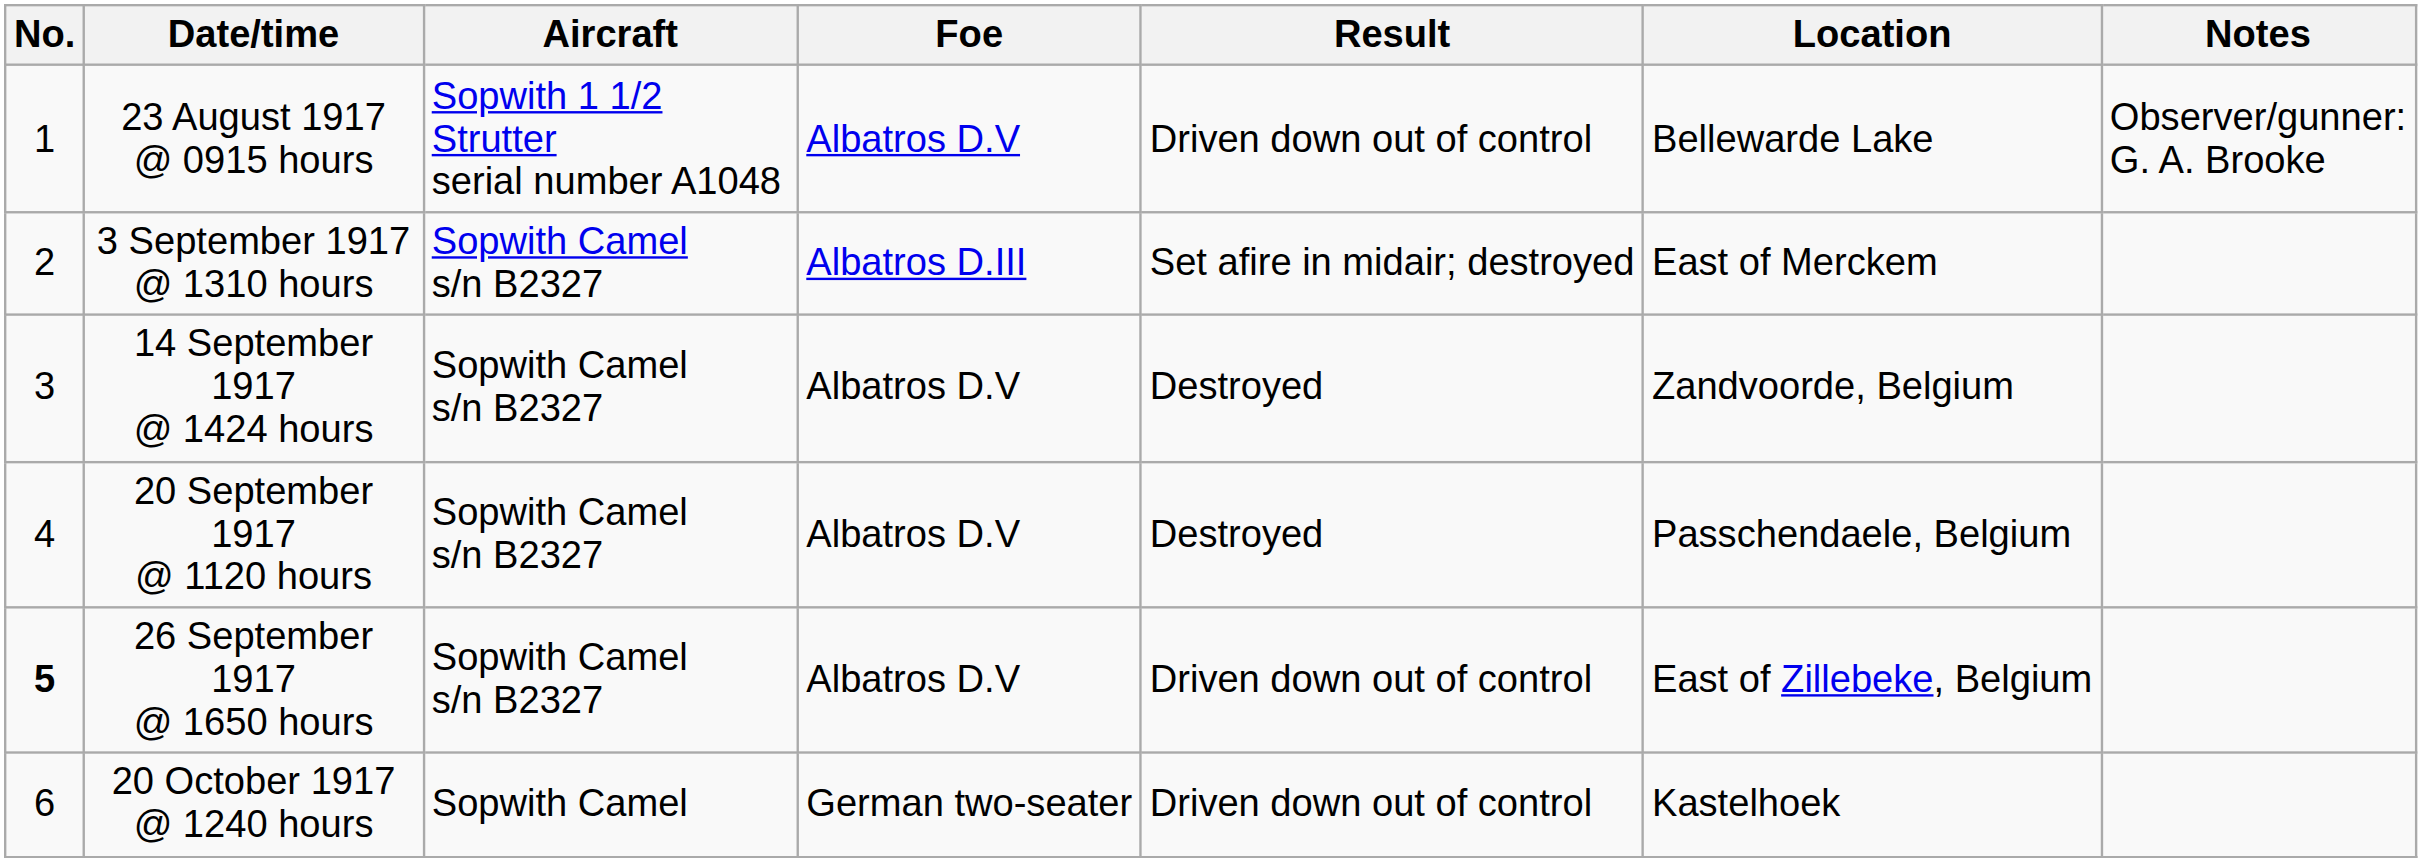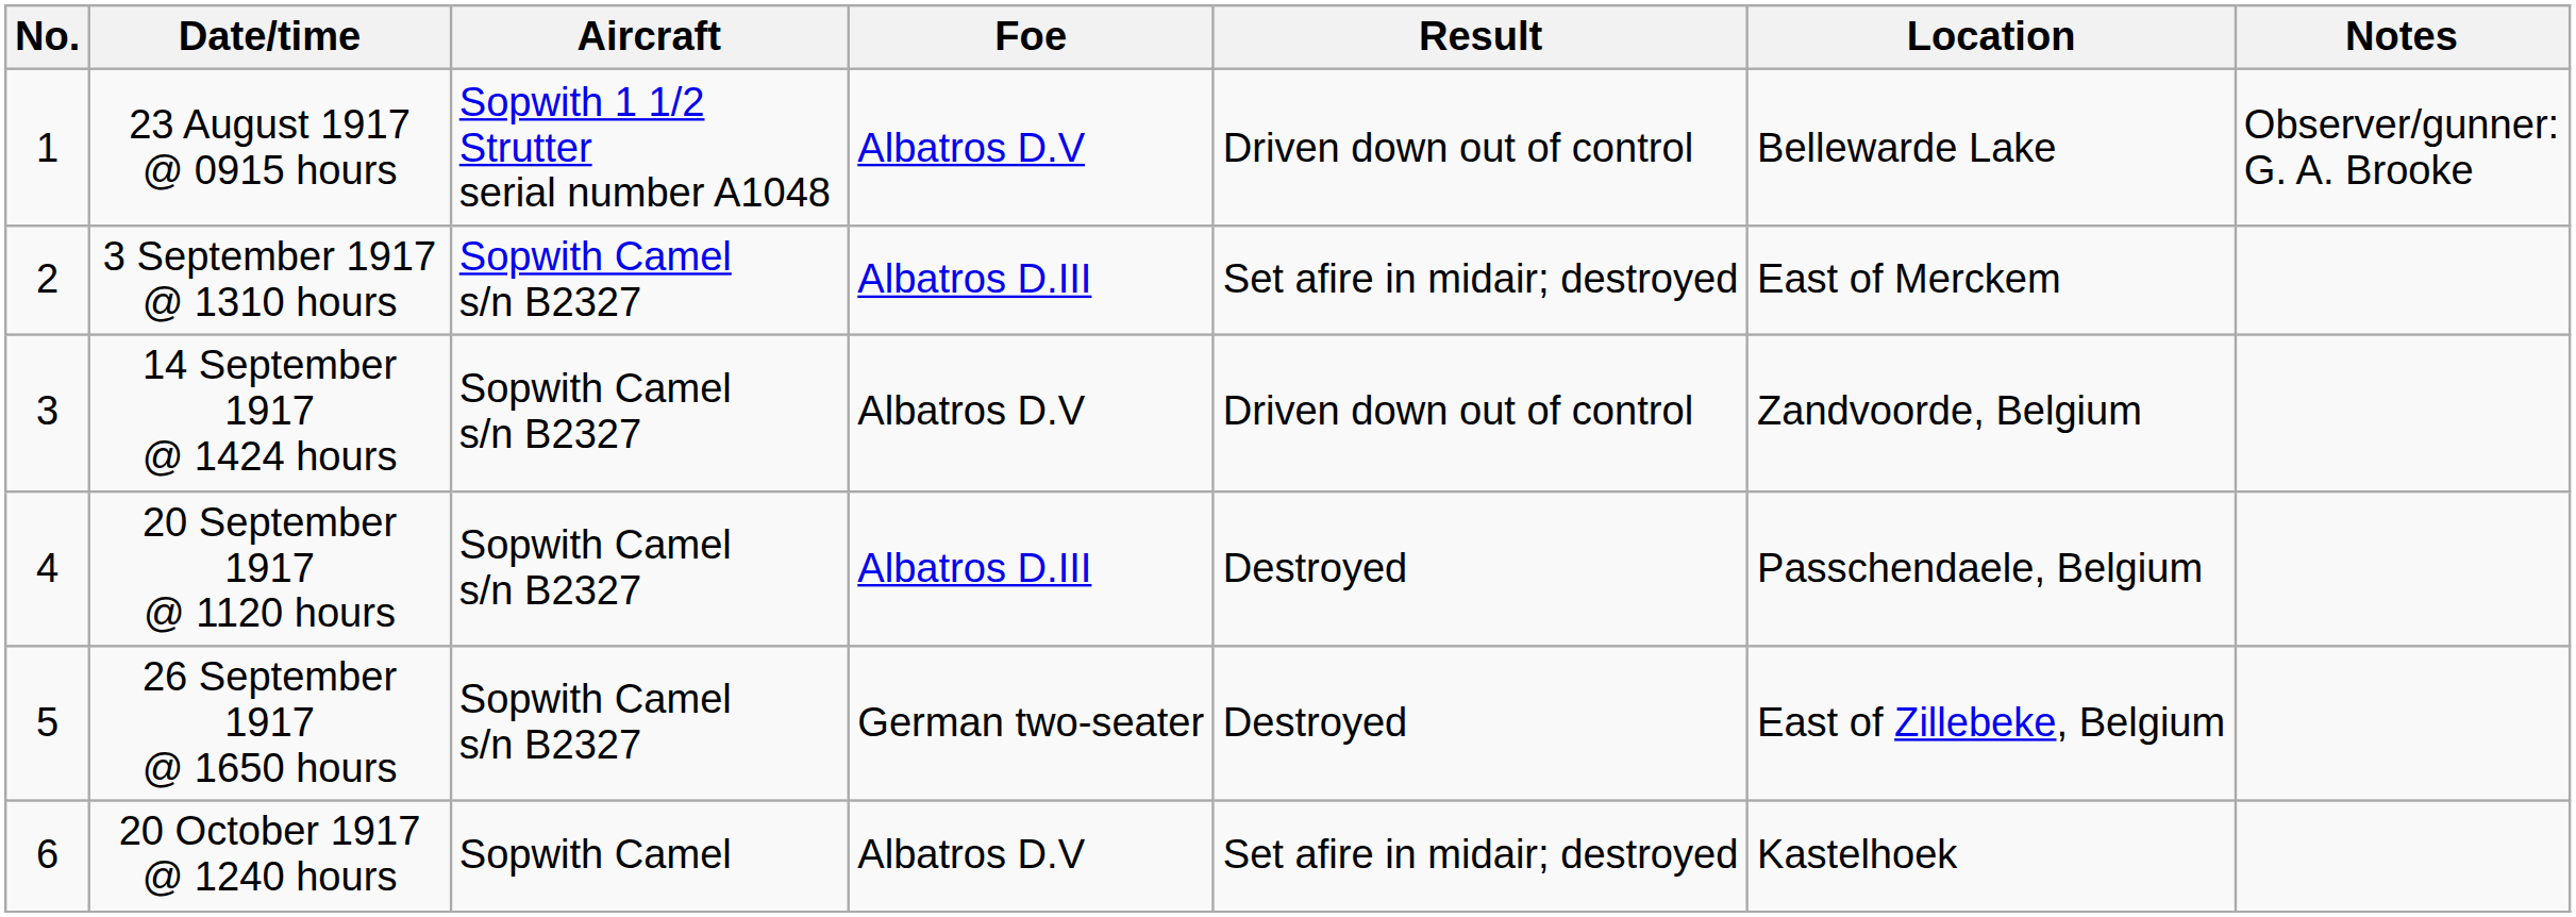 <table class="wikitable">
 <tr>
 <th>No.</th>
 <th width="135">Date/time</th>
 <th width="150">Aircraft</th>
 <th>Foe</th>
 <th>Result</th>
 <th>Location</th>
 <th>Notes</th>
 </tr>
 <tr>
 <td align="center">1</td>
 <td align="center">23 August 1917<br>@ 0915 hours</td>
 <td><a href='#'>Sopwith 1 1/2 Strutter</a><br>serial number A1048</td>
 <td><a href='#'>Albatros D.V</a></td>
 <td>Driven down out of control</td>
 <td>Bellewarde Lake</td>
 <td>Observer/gunner:<br>G. A. Brooke</td>
 </tr>
 <tr>
 <td align="center">2</td>
 <td align="center">3 September 1917<br>@ 1310 hours</td>
 <td><a href='#'>Sopwith Camel</a><br>s/n B2327</td>
 <td><a href='#'>Albatros D.III</a></td>
 <td>Set afire in midair; destroyed</td>
 <td>East of Merckem</td>
 <td></td>
 </tr>
 <tr>
 <td align="center">3</td>
 <td align="center">14 September 1917<br>@ 1424 hours</td>
 <td>Sopwith Camel<br>s/n B2327</td>
 <td>Albatros D.V</td>
-<td>Destroyed</td>
+<td>Driven down out of control</td>
 <td>Zandvoorde, Belgium</td>
 <td></td>
 </tr>
 <tr>
 <td align="center">4</td>
 <td align="center">20 September 1917<br>@ 1120 hours</td>
 <td>Sopwith Camel<br>s/n B2327</td>
-<td>Albatros D.V</td>
+<td><a href='#'>Albatros D.III</a></td>
 <td>Destroyed</td>
 <td>Passchendaele, Belgium</td>
 <td></td>
 </tr>
 <tr>
-<td align="center"><strong>5</strong></td>
+<td align="center">5</td>
 <td align="center">26 September 1917<br>@ 1650 hours</td>
 <td>Sopwith Camel<br>s/n B2327</td>
-<td>Albatros D.V</td>
-<td>Driven down out of control</td>
+<td>German two-seater</td>
+<td>Destroyed</td>
 <td>East of <a href='#'>Zillebeke</a>, Belgium</td>
 <td></td>
 </tr>
 <tr>
 <td align="center">6</td>
 <td align="center">20 October 1917<br>@ 1240 hours</td>
 <td>Sopwith Camel</td>
-<td>German two-seater</td>
-<td>Driven down out of control</td>
+<td>Albatros D.V</td>
+<td>Set afire in midair; destroyed</td>
 <td>Kastelhoek</td>
 <td></td>
 </tr>
 <tr>
 </tr>
 </table>
